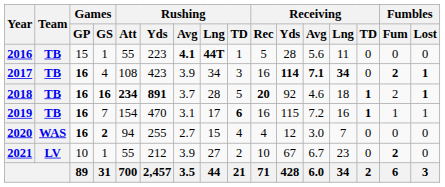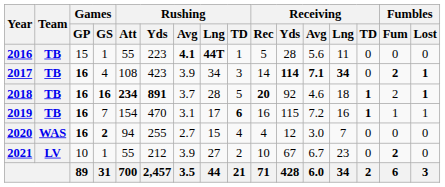 <table class="wikitable" style="text-align:center;">
 <tr>
 <th rowspan="2">Year</th>
 <th rowspan="2">Team</th>
 <th colspan="2">Games</th>
 <th colspan="5">Rushing</th>
 <th colspan="5">Receiving</th>
 <th colspan="2">Fumbles</th>
 </tr>
 <tr>
 <th>GP</th>
 <th>GS</th>
 <th>Att</th>
 <th>Yds</th>
 <th>Avg</th>
 <th>Lng</th>
 <th>TD</th>
 <th>Rec</th>
 <th>Yds</th>
 <th>Avg</th>
 <th>Lng</th>
 <th>TD</th>
 <th>Fum</th>
 <th>Lost</th>
 </tr>
 <tr>
 <th><a href='#'>2016</a></th>
 <th><a href='#'>TB</a></th>
 <td>15</td>
 <td>1</td>
 <td>55</td>
 <td>223</td>
 <td><strong>4.1</strong></td>
 <td><strong>44T</strong></td>
 <td>1</td>
 <td>5</td>
 <td>28</td>
 <td>5.6</td>
 <td>11</td>
 <td>0</td>
 <td>0</td>
 <td>0</td>
 </tr>
 <tr>
 <th><a href='#'>2017</a></th>
 <th><a href='#'>TB</a></th>
 <td><strong>16</strong></td>
 <td>4</td>
 <td>108</td>
 <td>423</td>
 <td>3.9</td>
 <td>34</td>
 <td>3</td>
-<td>16</td>
+<td>14</td>
 <td><strong>114</strong></td>
 <td><strong>7.1</strong></td>
 <td><strong>34</strong></td>
 <td>0</td>
 <td><strong>2</strong></td>
 <td><strong>1</strong></td>
 </tr>
 <tr>
 <th><a href='#'>2018</a></th>
 <th><a href='#'>TB</a></th>
 <td><strong>16</strong></td>
 <td><strong>16</strong></td>
 <td><strong>234</strong></td>
 <td><strong>891</strong></td>
 <td>3.7</td>
 <td>28</td>
 <td>5</td>
 <td><strong>20</strong></td>
 <td>92</td>
 <td>4.6</td>
 <td>18</td>
 <td><strong>1</strong></td>
 <td>2</td>
 <td><strong>1</strong></td>
 </tr>
 <tr>
 <th><a href='#'>2019</a></th>
 <th><a href='#'>TB</a></th>
 <td><strong>16</strong></td>
 <td>7</td>
 <td>154</td>
 <td>470</td>
 <td>3.1</td>
 <td>17</td>
 <td><strong>6</strong></td>
 <td>16</td>
 <td>115</td>
 <td>7.2</td>
 <td>16</td>
 <td><strong>1</strong></td>
 <td>1</td>
 <td>1</td>
 </tr>
 <tr>
 <th><a href='#'>2020</a></th>
 <th><a href='#'>WAS</a></th>
 <td><strong>16</strong></td>
 <td><strong>2</strong></td>
 <td>94</td>
 <td>255</td>
 <td>2.7</td>
 <td>15</td>
 <td>4</td>
 <td>4</td>
 <td>12</td>
 <td>3.0</td>
 <td>7</td>
 <td>0</td>
 <td>0</td>
 <td>0</td>
 </tr>
 <tr>
 <th><a href='#'>2021</a></th>
 <th><a href='#'>LV</a></th>
 <td>10</td>
 <td>1</td>
 <td>55</td>
 <td>212</td>
 <td>3.9</td>
 <td>27</td>
 <td>2</td>
 <td>10</td>
 <td>67</td>
 <td>6.7</td>
 <td>23</td>
 <td>0</td>
 <td><strong>2</strong></td>
 <td>0</td>
 </tr>
 <tr>
 <th colspan="2"></th>
 <th>89</th>
 <th>31</th>
 <th>700</th>
 <th>2,457</th>
 <th>3.5</th>
 <th>44</th>
 <th>21</th>
 <th>71</th>
 <th>428</th>
 <th>6.0</th>
 <th>34</th>
 <th>2</th>
 <th>6</th>
 <th>3</th>
 </tr>
 </table>
